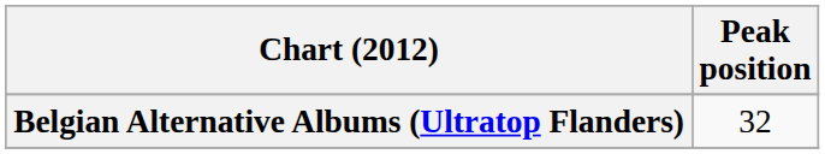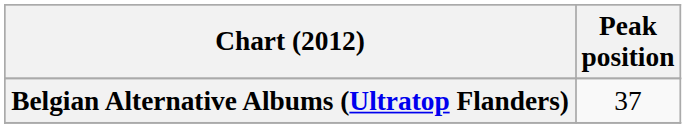 <table class="wikitable sortable plainrowheaders">
 <tr>
 <th scope="col">Chart (2012)</th>
 <th scope="col">Peak<br>position</th>
 </tr>
 <tr>
 </tr>
 <tr>
 <th scope="row">Belgian Alternative Albums (<a href='#'>Ultratop</a> Flanders)</th>
-<td align="center">32</td>
+<td align="center">37</td>
 </tr>
 <tr>
 </tr>
 <tr>
 </tr>
 <tr>
 </tr>
 <tr>
 </tr>
 <tr>
 </tr>
 </table>
